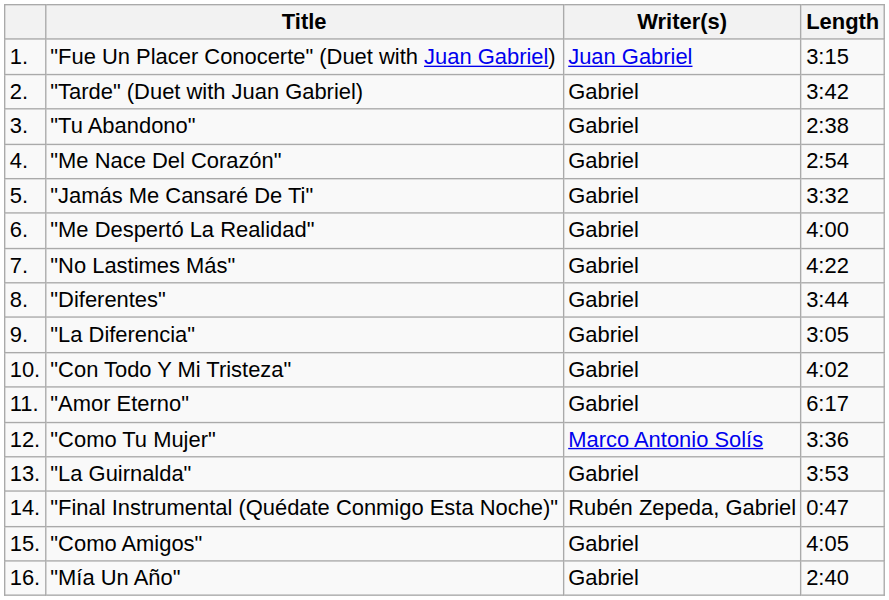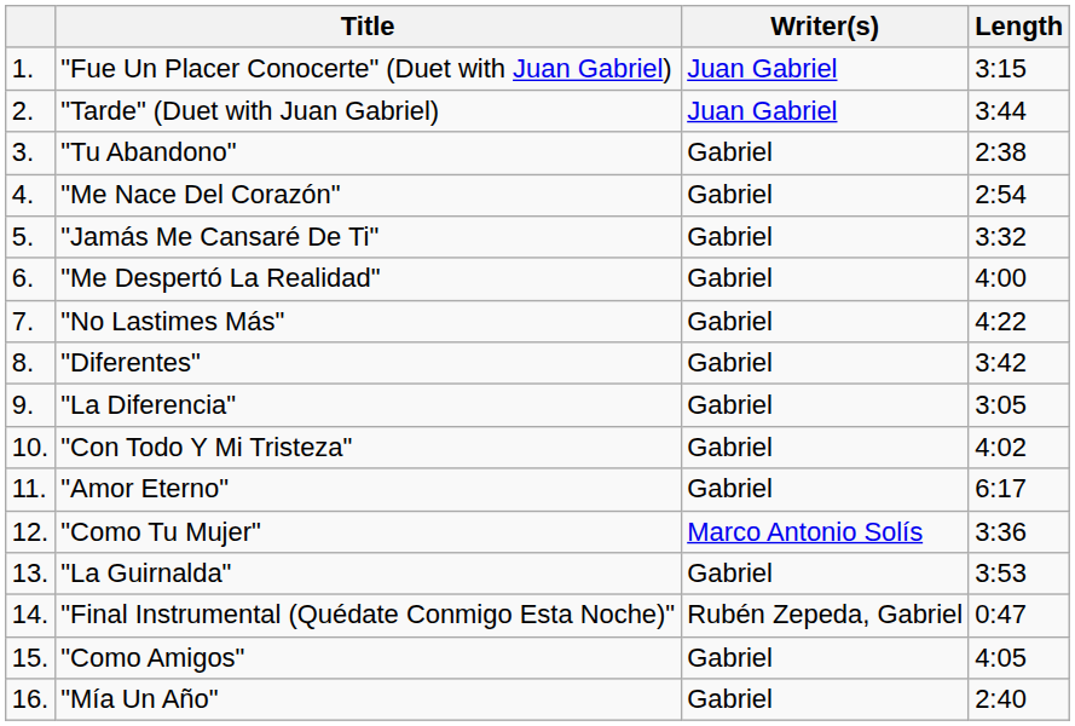 <table class="wikitable">
 <tr>
 <th></th>
 <th>Title</th>
 <th>Writer(s)</th>
 <th>Length</th>
 </tr>
 <tr>
 <td>1.</td>
 <td>"Fue Un Placer Conocerte" (Duet with <a href='#'>Juan Gabriel</a>)</td>
 <td><a href='#'>Juan Gabriel</a></td>
 <td>3:15</td>
 </tr>
 <tr>
 <td>2.</td>
 <td>"Tarde" (Duet with Juan Gabriel)</td>
-<td>Gabriel</td>
-<td>3:42</td>
+<td><a href='#'>Juan Gabriel</a></td>
+<td>3:44</td>
 </tr>
 <tr>
 <td>3.</td>
 <td>"Tu Abandono"</td>
 <td>Gabriel</td>
 <td>2:38</td>
 </tr>
 <tr>
 <td>4.</td>
 <td>"Me Nace Del Corazón"</td>
 <td>Gabriel</td>
 <td>2:54</td>
 </tr>
 <tr>
 <td>5.</td>
 <td>"Jamás Me Cansaré De Ti"</td>
 <td>Gabriel</td>
 <td>3:32</td>
 </tr>
 <tr>
 <td>6.</td>
 <td>"Me Despertó La Realidad"</td>
 <td>Gabriel</td>
 <td>4:00</td>
 </tr>
 <tr>
 <td>7.</td>
 <td>"No Lastimes Más"</td>
 <td>Gabriel</td>
 <td>4:22</td>
 </tr>
 <tr>
 <td>8.</td>
 <td>"Diferentes"</td>
 <td>Gabriel</td>
-<td>3:44</td>
+<td>3:42</td>
 </tr>
 <tr>
 <td>9.</td>
 <td>"La Diferencia"</td>
 <td>Gabriel</td>
 <td>3:05</td>
 </tr>
 <tr>
 <td>10.</td>
 <td>"Con Todo Y Mi Tristeza"</td>
 <td>Gabriel</td>
 <td>4:02</td>
 </tr>
 <tr>
 <td>11.</td>
 <td>"Amor Eterno"</td>
 <td>Gabriel</td>
 <td>6:17</td>
 </tr>
 <tr>
 <td>12.</td>
 <td>"Como Tu Mujer"</td>
 <td><a href='#'>Marco Antonio Solís</a></td>
 <td>3:36</td>
 </tr>
 <tr>
 <td>13.</td>
 <td>"La Guirnalda"</td>
 <td>Gabriel</td>
 <td>3:53</td>
 </tr>
 <tr>
 <td>14.</td>
 <td>"Final Instrumental (Quédate Conmigo Esta Noche)"</td>
 <td>Rubén Zepeda, Gabriel</td>
 <td>0:47</td>
 </tr>
 <tr>
 <td>15.</td>
 <td>"Como Amigos"</td>
 <td>Gabriel</td>
 <td>4:05</td>
 </tr>
 <tr>
 <td>16.</td>
 <td>"Mía Un Año"</td>
 <td>Gabriel</td>
 <td>2:40</td>
 </tr>
 </table>
